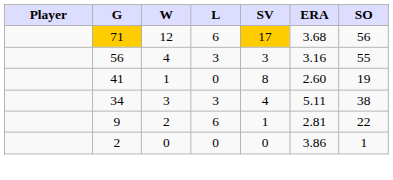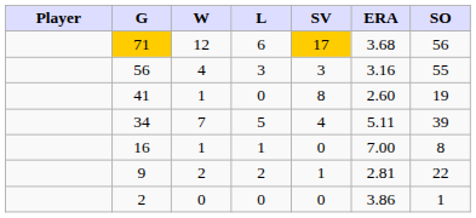 <table class="wikitable sortable">
 <tr>
 <th style="background:#ddf; width:16%;">Player</th>
 <th style="background:#ddf; width:9%;">G</th>
 <th style="background:#ddf; width:9%;">W</th>
 <th style="background:#ddf; width:9%;">L</th>
 <th style="background:#ddf; width:9%;">SV</th>
 <th style="background:#ddf; width:9%;">ERA</th>
 <th style="background:#ddf; width:9%;">SO</th>
 </tr>
 <tr style="text-align:center;">
 <td></td>
 <td bgcolor="FFCC00">71</td>
 <td>12</td>
 <td>6</td>
 <td bgcolor="FFCC00">17</td>
 <td>3.68</td>
 <td>56</td>
 </tr>
 <tr style="text-align:center;">
 <td></td>
 <td>56</td>
 <td>4</td>
 <td>3</td>
 <td>3</td>
 <td>3.16</td>
 <td>55</td>
 </tr>
 <tr style="text-align:center;">
 <td></td>
 <td>41</td>
 <td>1</td>
 <td>0</td>
 <td>8</td>
 <td>2.60</td>
 <td>19</td>
 </tr>
 <tr style="text-align:center;">
 <td></td>
 <td>34</td>
-<td>3</td>
-<td>3</td>
+<td>7</td>
+<td>5</td>
 <td>4</td>
 <td>5.11</td>
-<td>38</td>
+<td>39</td>
+</tr>
+<tr style="text-align:center;">
+<td></td>
+<td>16</td>
+<td>1</td>
+<td>1</td>
+<td>0</td>
+<td>7.00</td>
+<td>8</td>
 </tr>
 <tr style="text-align:center;">
 <td></td>
 <td>9</td>
 <td>2</td>
-<td>6</td>
+<td>2</td>
 <td>1</td>
 <td>2.81</td>
 <td>22</td>
 </tr>
 <tr style="text-align:center;">
 <td></td>
 <td>2</td>
 <td>0</td>
 <td>0</td>
 <td>0</td>
 <td>3.86</td>
 <td>1</td>
 </tr>
 </table>
